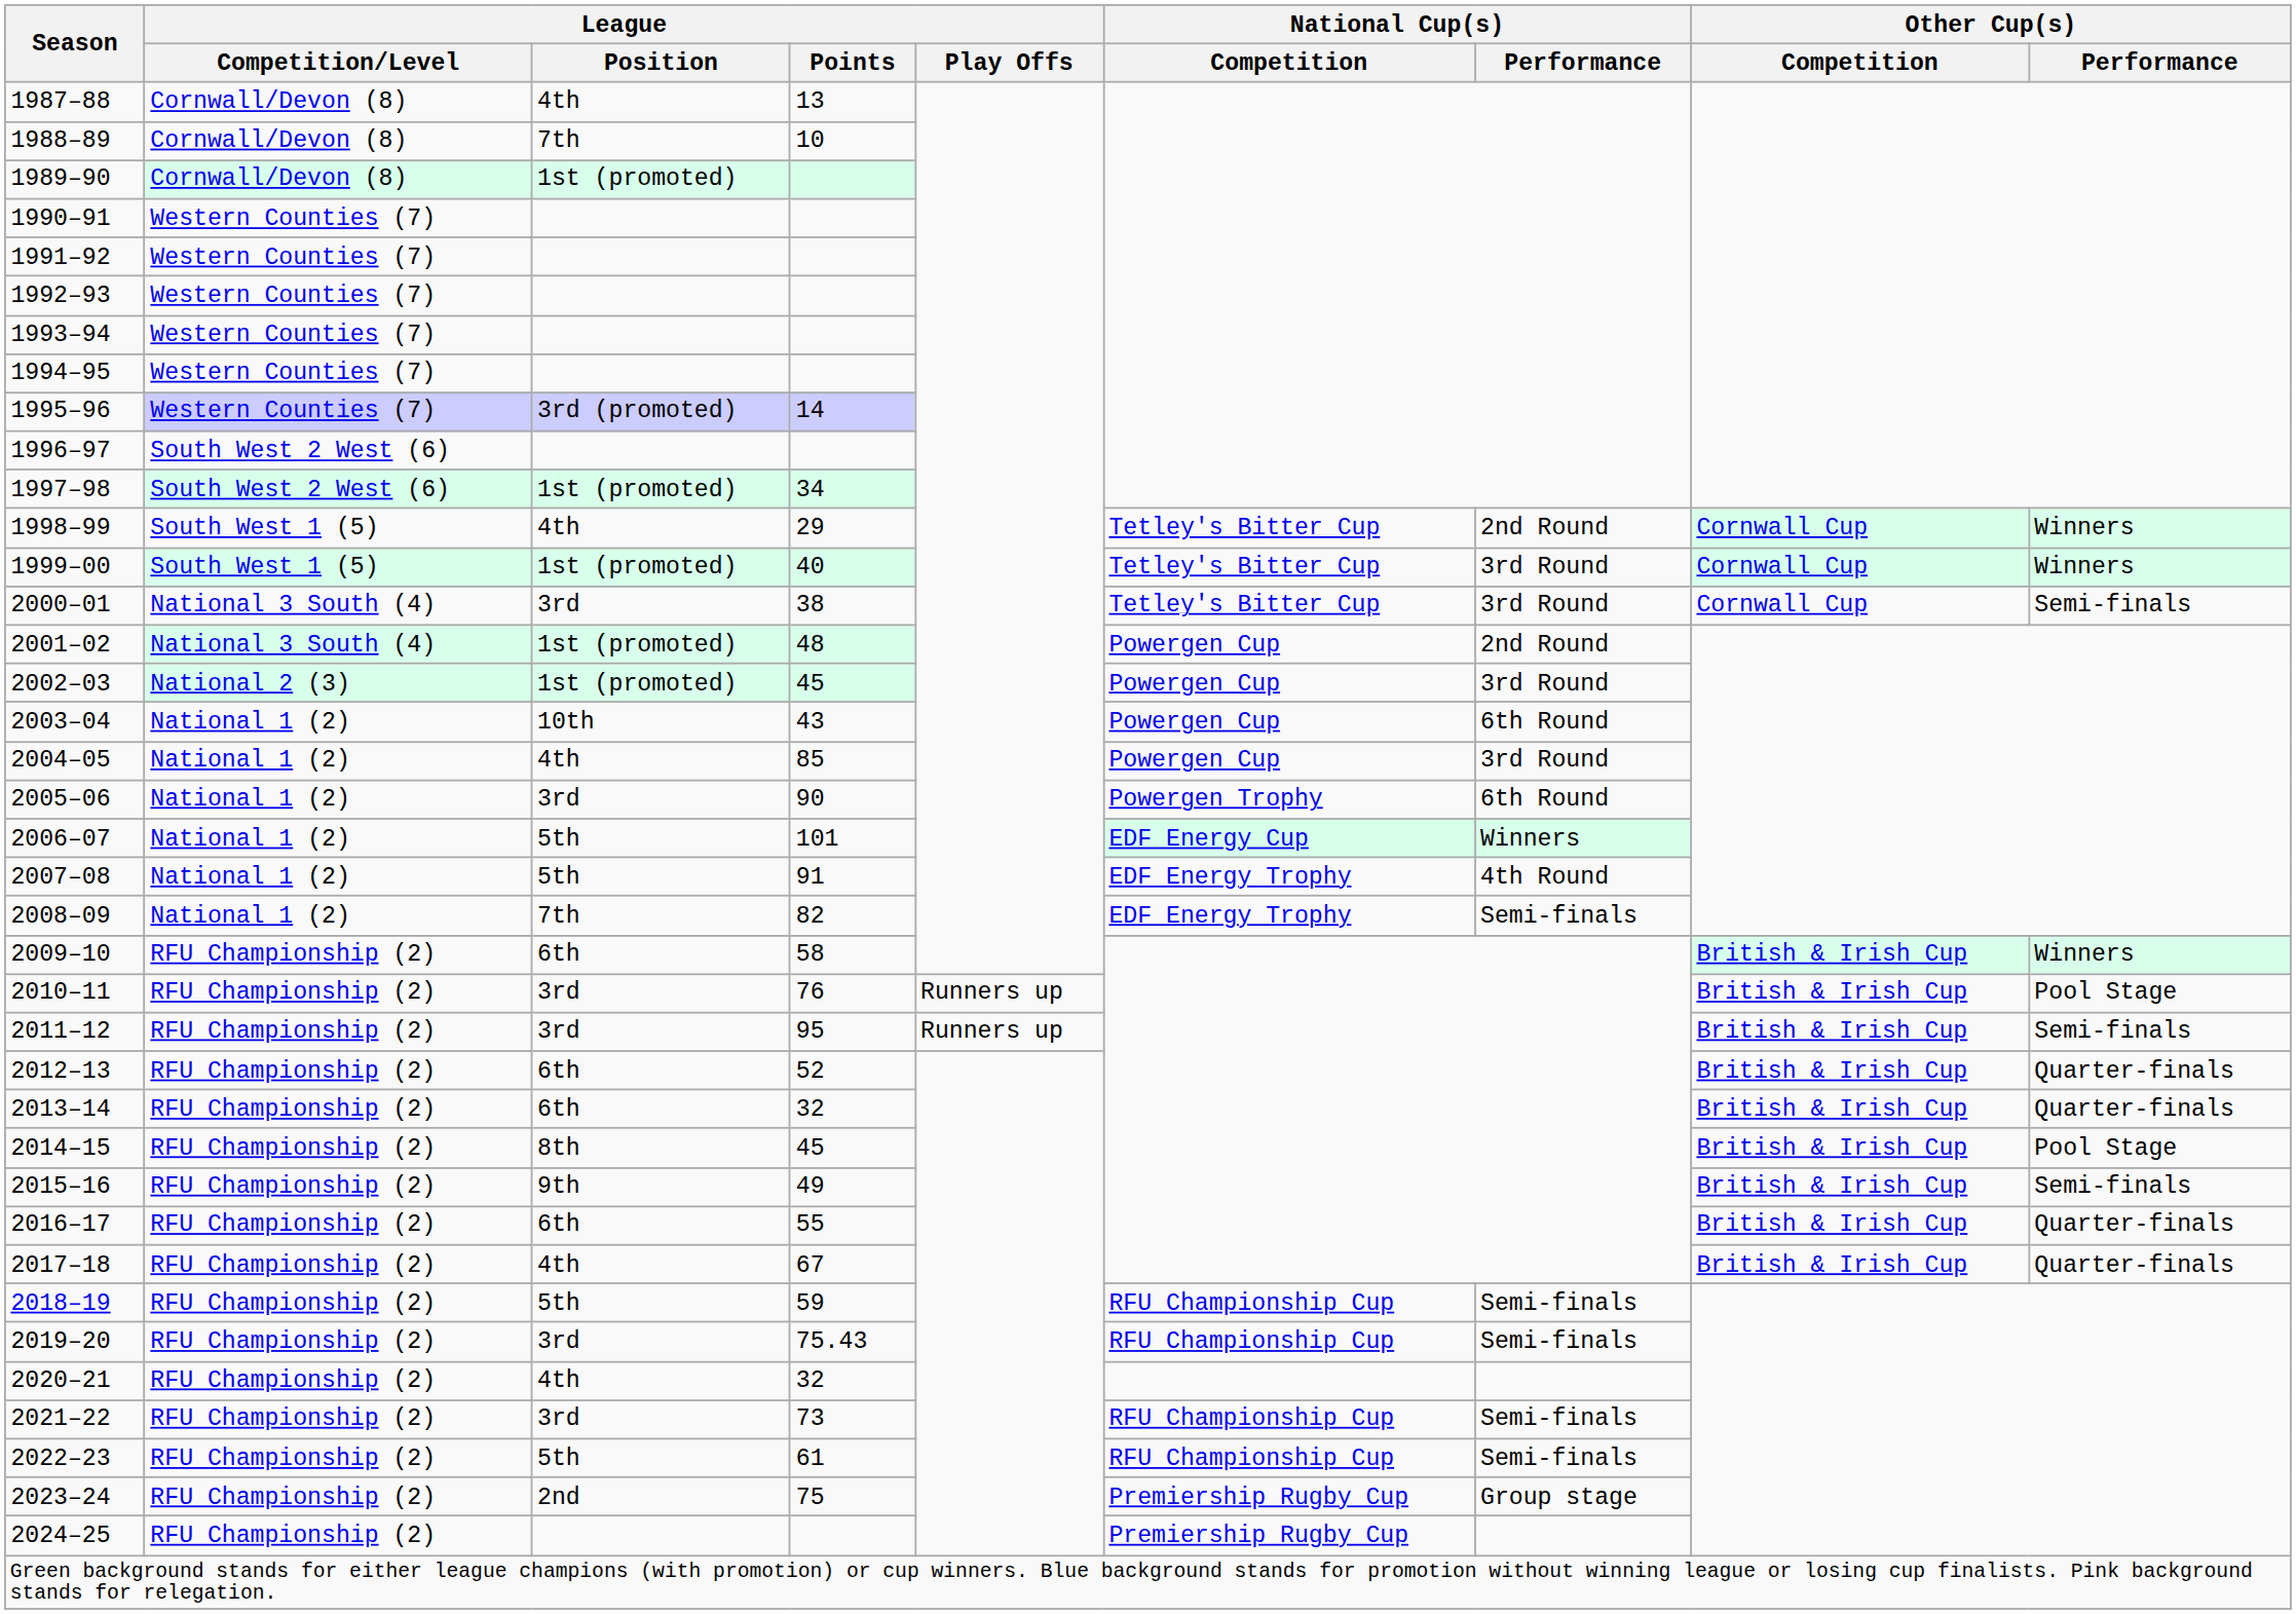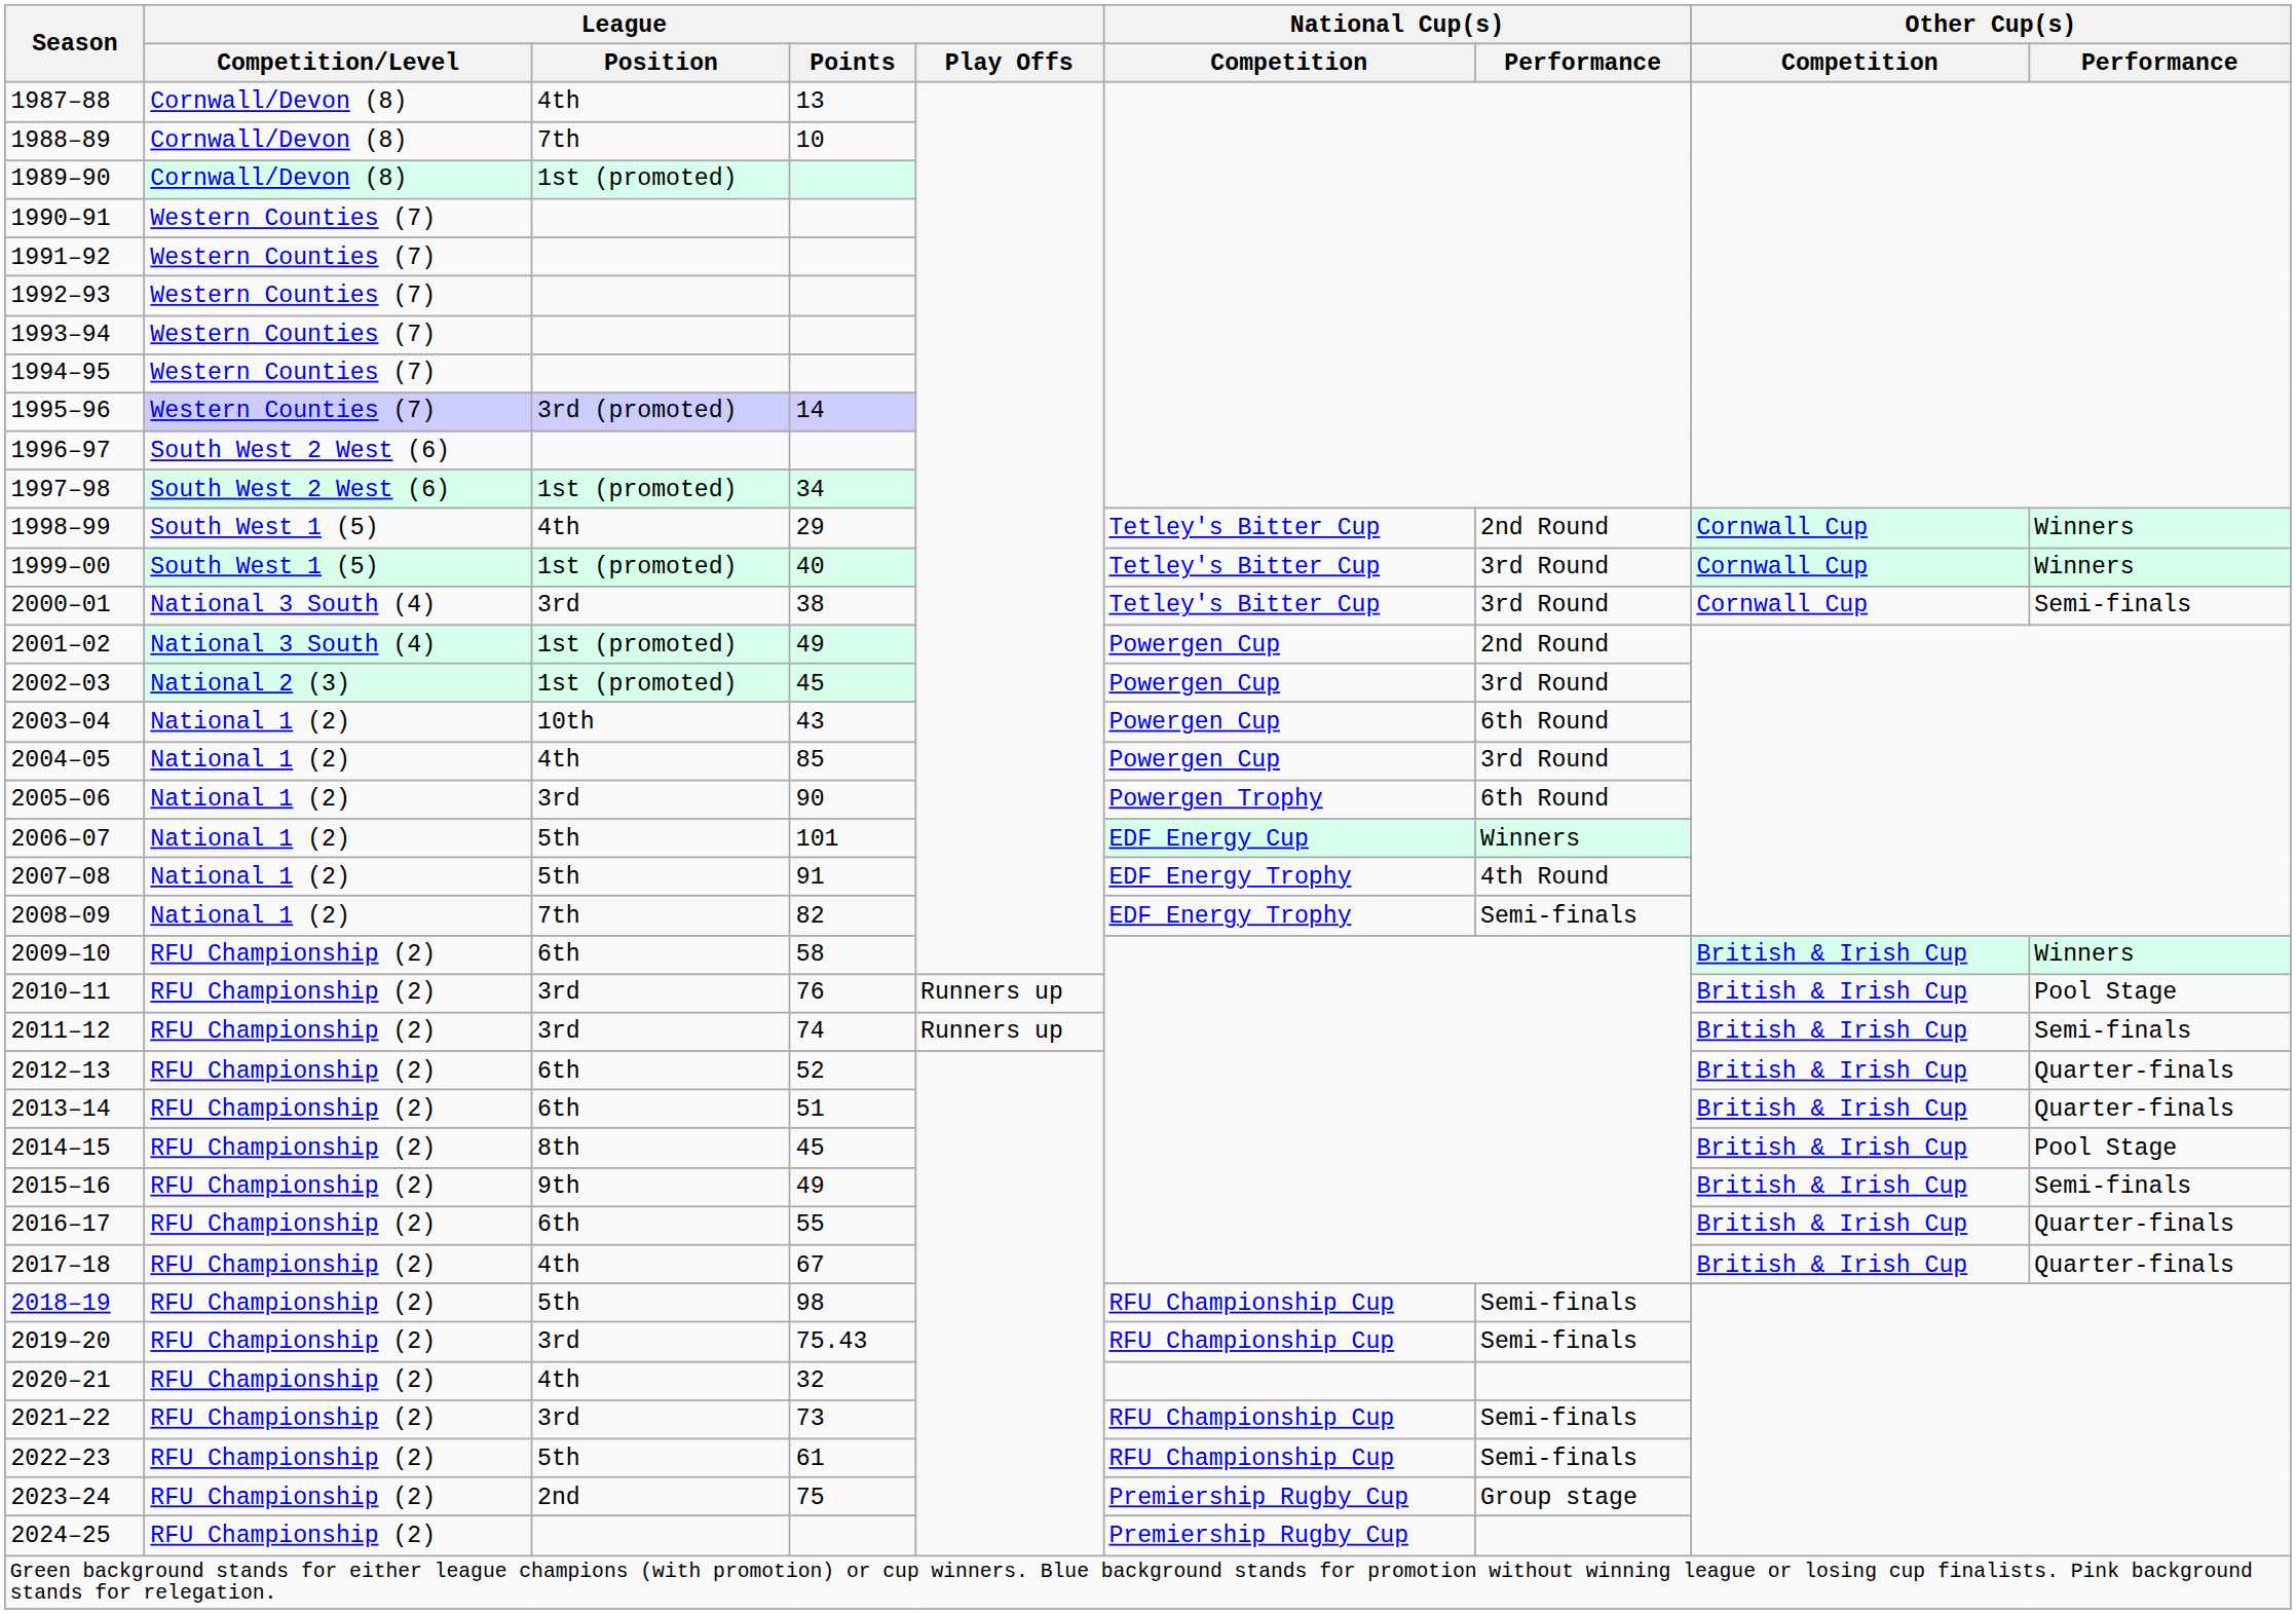 <table class="wikitable">
 <tr>
 <th rowspan="2">Season</th>
 <th colspan="4">League</th>
 <th colspan="2">National Cup(s)</th>
 <th colspan="2">Other Cup(s)</th>
 </tr>
 <tr>
 <th>Competition/Level</th>
 <th>Position</th>
 <th>Points</th>
 <th>Play Offs</th>
 <th>Competition</th>
 <th>Performance</th>
 <th>Competition</th>
 <th>Performance</th>
 </tr>
 <tr>
 <td>1987–88</td>
 <td><a href='#'>Cornwall/Devon</a> (8)</td>
 <td>4th</td>
 <td>13</td>
 <td rowspan=23 colspan=1></td>
 <td rowspan=11 colspan=2></td>
 </tr>
 <tr>
 <td>1988–89</td>
 <td><a href='#'>Cornwall/Devon</a> (8)</td>
 <td>7th</td>
 <td>10</td>
 </tr>
 <tr>
 <td>1989–90</td>
 <td style="background: #d8ffeb"><a href='#'>Cornwall/Devon</a> (8)</td>
 <td style="background: #d8ffeb">1st (promoted)</td>
 <td style="background: #d8ffeb"></td>
 </tr>
 <tr>
 <td>1990–91</td>
 <td><a href='#'>Western Counties</a> (7)</td>
 <td></td>
 <td></td>
 </tr>
 <tr>
 <td>1991–92</td>
 <td><a href='#'>Western Counties</a> (7)</td>
 <td></td>
 <td></td>
 </tr>
 <tr>
 <td>1992–93</td>
 <td><a href='#'>Western Counties</a> (7)</td>
 <td></td>
 <td></td>
 </tr>
 <tr>
 <td>1993–94</td>
 <td><a href='#'>Western Counties</a> (7)</td>
 <td></td>
 <td></td>
 </tr>
 <tr>
 <td>1994–95</td>
 <td><a href='#'>Western Counties</a> (7)</td>
 <td></td>
 <td></td>
 </tr>
 <tr>
 <td>1995–96</td>
 <td style="background: #ccccff"><a href='#'>Western Counties</a> (7)</td>
 <td style="background: #ccccff">3rd (promoted)</td>
 <td style="background: #ccccff">14</td>
 </tr>
 <tr>
 <td>1996–97</td>
 <td><a href='#'>South West 2 West</a> (6)</td>
 <td></td>
 <td></td>
 </tr>
 <tr>
 <td>1997–98</td>
 <td style="background: #d8ffeb"><a href='#'>South West 2 West</a> (6)</td>
 <td style="background: #d8ffeb">1st (promoted)</td>
 <td style="background: #d8ffeb">34</td>
 </tr>
 <tr>
 <td>1998–99</td>
 <td><a href='#'>South West 1</a> (5)</td>
 <td>4th</td>
 <td>29</td>
 <td><a href='#'>Tetley's Bitter Cup</a></td>
 <td>2nd Round</td>
 <td style="background: #d8ffeb"><a href='#'>Cornwall Cup</a></td>
 <td style="background: #d8ffeb">Winners</td>
 </tr>
 <tr>
 <td>1999–00</td>
 <td style="background: #d8ffeb"><a href='#'>South West 1</a> (5)</td>
 <td style="background: #d8ffeb">1st (promoted)</td>
 <td style="background: #d8ffeb">40</td>
 <td><a href='#'>Tetley's Bitter Cup</a></td>
 <td>3rd Round</td>
 <td style="background: #d8ffeb"><a href='#'>Cornwall Cup</a></td>
 <td style="background: #d8ffeb">Winners</td>
 </tr>
 <tr>
 <td>2000–01</td>
 <td><a href='#'>National 3 South</a> (4)</td>
 <td>3rd</td>
 <td>38</td>
 <td><a href='#'>Tetley's Bitter Cup</a></td>
 <td>3rd Round</td>
 <td><a href='#'>Cornwall Cup</a></td>
 <td>Semi-finals</td>
 </tr>
 <tr>
 <td>2001–02</td>
 <td style="background: #d8ffeb"><a href='#'>National 3 South</a> (4)</td>
 <td style="background: #d8ffeb">1st (promoted)</td>
-<td style="background: #d8ffeb">48</td>
+<td style="background: #d8ffeb">49</td>
 <td><a href='#'>Powergen Cup</a></td>
 <td>2nd Round</td>
 <td rowspan=8 colspan=2></td>
 </tr>
 <tr>
 <td>2002–03</td>
 <td style="background: #d8ffeb"><a href='#'>National 2</a> (3)</td>
 <td style="background: #d8ffeb">1st (promoted)</td>
 <td style="background: #d8ffeb">45</td>
 <td><a href='#'>Powergen Cup</a></td>
 <td>3rd Round</td>
 </tr>
 <tr>
 <td>2003–04</td>
 <td><a href='#'>National 1</a> (2)</td>
 <td>10th</td>
 <td>43</td>
 <td><a href='#'>Powergen Cup</a></td>
 <td>6th Round</td>
 </tr>
 <tr>
 <td>2004–05</td>
 <td><a href='#'>National 1</a> (2)</td>
 <td>4th</td>
 <td>85</td>
 <td><a href='#'>Powergen Cup</a></td>
 <td>3rd Round</td>
 </tr>
 <tr>
 <td>2005–06</td>
 <td><a href='#'>National 1</a> (2)</td>
 <td>3rd</td>
 <td>90</td>
 <td><a href='#'>Powergen Trophy</a></td>
 <td>6th Round</td>
 </tr>
 <tr>
 <td>2006–07</td>
 <td><a href='#'>National 1</a> (2)</td>
 <td>5th</td>
 <td>101</td>
 <td style="background: #d8ffeb"><a href='#'>EDF Energy Cup</a></td>
 <td style="background: #d8ffeb">Winners</td>
 </tr>
 <tr>
 <td>2007–08</td>
 <td><a href='#'>National 1</a> (2)</td>
 <td>5th</td>
 <td>91</td>
 <td><a href='#'>EDF Energy Trophy</a></td>
 <td>4th Round</td>
 </tr>
 <tr>
 <td>2008–09</td>
 <td><a href='#'>National 1</a> (2)</td>
 <td>7th</td>
 <td>82</td>
 <td><a href='#'>EDF Energy Trophy</a></td>
 <td>Semi-finals</td>
 </tr>
 <tr>
 <td>2009–10</td>
 <td><a href='#'>RFU Championship</a> (2)</td>
 <td>6th</td>
 <td>58</td>
 <td rowspan=9 colspan=2></td>
 <td style="background: #d8ffeb"><a href='#'>British & Irish Cup</a></td>
 <td style="background: #d8ffeb">Winners</td>
 </tr>
 <tr>
 <td>2010–11</td>
 <td><a href='#'>RFU Championship</a> (2)</td>
 <td>3rd</td>
 <td>76</td>
 <td>Runners up</td>
 <td><a href='#'>British & Irish Cup</a></td>
 <td>Pool Stage</td>
 </tr>
 <tr>
 <td>2011–12</td>
 <td><a href='#'>RFU Championship</a> (2)</td>
 <td>3rd</td>
-<td>95</td>
+<td>74</td>
 <td>Runners up</td>
 <td><a href='#'>British & Irish Cup</a></td>
 <td>Semi-finals</td>
 </tr>
 <tr>
 <td>2012–13</td>
 <td><a href='#'>RFU Championship</a> (2)</td>
 <td>6th</td>
 <td>52</td>
 <td rowspan=13 colspan=1></td>
 <td><a href='#'>British & Irish Cup</a></td>
 <td>Quarter-finals</td>
 </tr>
 <tr>
 <td>2013–14</td>
 <td><a href='#'>RFU Championship</a> (2)</td>
 <td>6th</td>
-<td>32</td>
+<td>51</td>
 <td><a href='#'>British & Irish Cup</a></td>
 <td>Quarter-finals</td>
 </tr>
 <tr>
 <td>2014–15</td>
 <td><a href='#'>RFU Championship</a> (2)</td>
 <td>8th</td>
 <td>45</td>
 <td><a href='#'>British & Irish Cup</a></td>
 <td>Pool Stage</td>
 </tr>
 <tr>
 <td>2015–16</td>
 <td><a href='#'>RFU Championship</a> (2)</td>
 <td>9th</td>
 <td>49</td>
 <td><a href='#'>British & Irish Cup</a></td>
 <td>Semi-finals</td>
 </tr>
 <tr>
 <td>2016–17</td>
 <td><a href='#'>RFU Championship</a> (2)</td>
 <td>6th</td>
 <td>55</td>
 <td><a href='#'>British & Irish Cup</a></td>
 <td>Quarter-finals</td>
 </tr>
 <tr>
 <td>2017–18</td>
 <td><a href='#'>RFU Championship</a> (2)</td>
 <td>4th</td>
 <td>67</td>
 <td><a href='#'>British & Irish Cup</a></td>
 <td>Quarter-finals</td>
 </tr>
 <tr>
 <td><a href='#'>2018–19</a></td>
 <td><a href='#'>RFU Championship</a> (2)</td>
 <td>5th</td>
-<td>59</td>
+<td>98</td>
 <td><a href='#'>RFU Championship Cup</a></td>
 <td>Semi-finals</td>
 <td rowspan=7 colspan=3></td>
 </tr>
 <tr>
 <td>2019–20</td>
 <td><a href='#'>RFU Championship</a> (2)</td>
 <td>3rd</td>
 <td>75.43</td>
 <td><a href='#'>RFU Championship Cup</a></td>
 <td>Semi-finals</td>
 </tr>
 <tr>
 <td>2020–21</td>
 <td><a href='#'>RFU Championship</a> (2)</td>
 <td>4th</td>
 <td>32</td>
 <td></td>
 </tr>
 <tr>
 <td>2021–22</td>
 <td><a href='#'>RFU Championship</a> (2)</td>
 <td>3rd</td>
 <td>73</td>
 <td><a href='#'>RFU Championship Cup</a></td>
 <td>Semi-finals</td>
 </tr>
 <tr>
 <td>2022–23</td>
 <td><a href='#'>RFU Championship</a> (2)</td>
 <td>5th</td>
 <td>61</td>
 <td><a href='#'>RFU Championship Cup</a></td>
 <td>Semi-finals</td>
 </tr>
 <tr>
 <td>2023–24</td>
 <td><a href='#'>RFU Championship</a> (2)</td>
 <td>2nd</td>
 <td>75</td>
 <td><a href='#'>Premiership Rugby Cup</a></td>
 <td>Group stage</td>
 </tr>
 <tr>
 <td>2024–25</td>
 <td><a href='#'>RFU Championship</a> (2)</td>
 <td></td>
 <td></td>
 <td><a href='#'>Premiership Rugby Cup</a></td>
 <td></td>
 </tr>
 <tr>
 <td colspan="15" style="border:0px;font-size:85%;"><span>Green background</span> stands for either league champions (with promotion) or cup winners. <span>Blue background</span> stands for promotion without winning league or losing cup finalists. <span>Pink background</span> stands for relegation.<br></td>
 </tr>
 </table>
